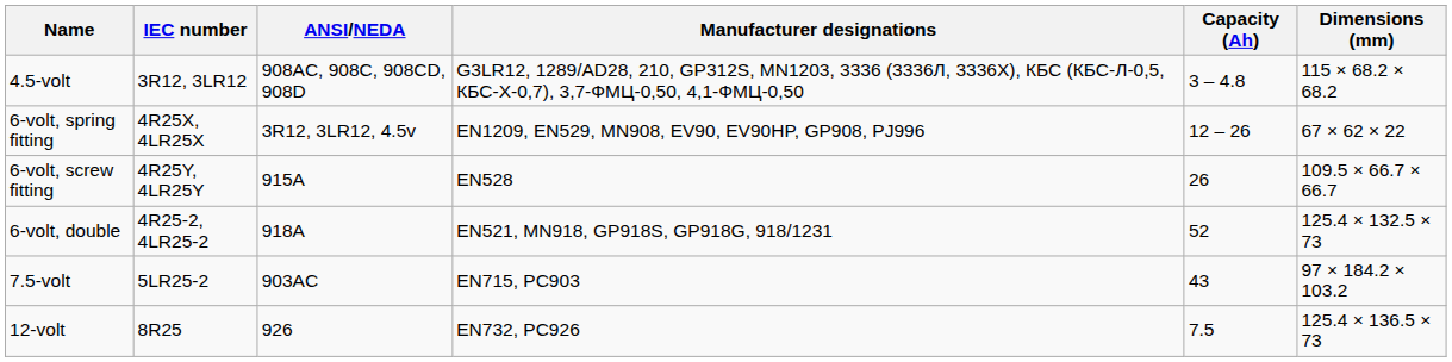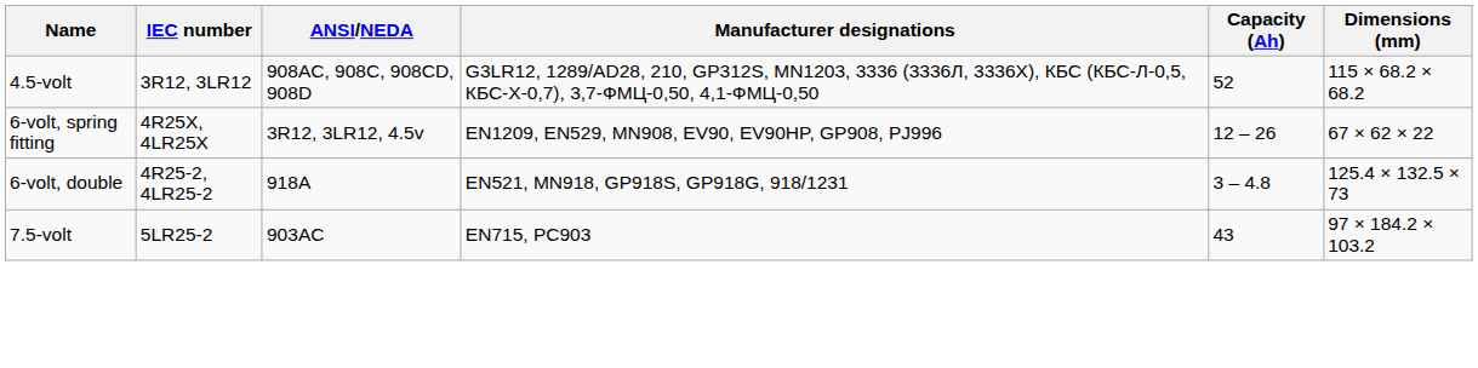 <table class="wikitable" border="1">
 <tr>
 <th>Name</th>
 <th><a href='#'>IEC</a> number</th>
 <th><a href='#'>ANSI</a>/<a href='#'>NEDA</a></th>
 <th>Manufacturer designations</th>
 <th>Capacity (<a href='#'>Ah</a>) </th>
 <th>Dimensions (mm)</th>
 </tr>
 <tr>
 <td>4.5-volt </td>
 <td>3R12, 3LR12</td>
 <td>908AC, 908C, 908CD, 908D</td>
 <td>G3LR12, 1289/AD28, 210, GP312S, MN1203, 3336 (3336Л, 3336Х), КБС (КБС-Л-0,5, КБС-Х-0,7), 3,7-ФМЦ-0,50, 4,1-ФМЦ-0,50</td>
-<td>3 – 4.8</td>
+<td>52</td>
 <td>115 × 68.2 × 68.2</td>
 </tr>
 <tr>
 <td>6-volt, spring fitting</td>
 <td>4R25X, 4LR25X</td>
 <td>3R12, 3LR12, 4.5v</td>
 <td>EN1209, EN529, MN908, EV90, EV90HP, GP908, PJ996</td>
 <td>12 – 26</td>
 <td>67 × 62 × 22</td>
 </tr>
 <tr>
-<td>6-volt, screw fitting</td>
-<td>4R25Y, 4LR25Y</td>
-<td>915A</td>
-<td>EN528</td>
-<td>26</td>
-<td>109.5 × 66.7 × 66.7</td>
-</tr>
-<tr>
 <td>6-volt, double</td>
 <td>4R25-2, 4LR25-2</td>
 <td>918A</td>
 <td>EN521, MN918, GP918S, GP918G, 918/1231</td>
-<td>52</td>
+<td>3 – 4.8</td>
 <td>125.4 × 132.5 × 73</td>
 </tr>
 <tr>
 <td>7.5-volt</td>
 <td>5LR25-2</td>
 <td>903AC</td>
 <td>EN715, PC903</td>
 <td>43</td>
 <td>97 × 184.2 × 103.2</td>
 </tr>
-<tr>
-<td>12-volt</td>
-<td>8R25</td>
-<td>926</td>
-<td>EN732, PC926</td>
-<td>7.5</td>
-<td>125.4 × 136.5 × 73</td>
-</tr>
 </table>
